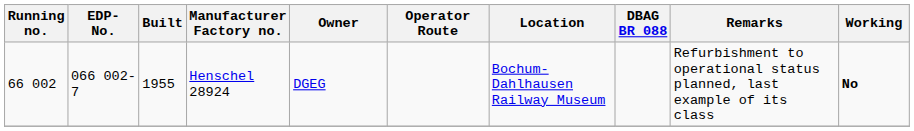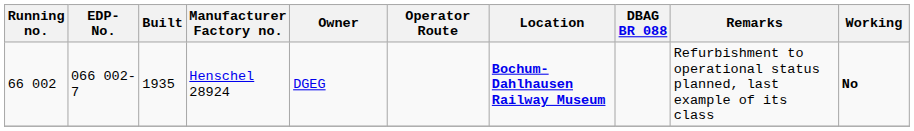 <table class="wikitable" style="width="100%"; border:solid 1px #AAAAAA; background:#e3e3e3;">
 <tr>
 <th width="5%">Running<br>no.</th>
 <th width="7%">EDP-<br>No.</th>
 <th width="4%">Built</th>
 <th width="10%">Manufacturer<br>Factory no.</th>
 <th width="12%">Owner</th>
 <th width="12%">Operator<br>Route</th>
 <th width="15%">Location</th>
 <th width="5%">DBAG<br><a href='#'>BR 088</a></th>
 <th width="20%">Remarks</th>
 <th width="8%">Working</th>
 </tr>
 <tr>
 <td>66 002</td>
 <td>066 002-7</td>
-<td>1955</td>
+<td>1935</td>
 <td><a href='#'>Henschel</a><br>28924</td>
 <td><a href='#'>DGEG</a></td>
 <td></td>
-<td><a href='#'>Bochum-Dahlhausen Railway Museum</a></td>
+<td><strong><a href='#'>Bochum-Dahlhausen Railway Museum</a></strong></td>
 <td></td>
 <td>Refurbishment to operational status planned, last example of its class</td>
 <td><strong>No</strong></td>
 </tr>
 <tr>
 </tr>
 </table>
